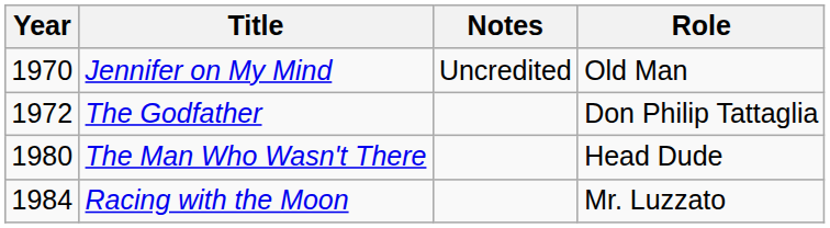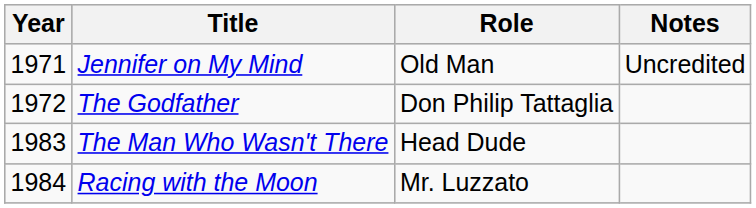 <table class="wikitable">
 <tr>
 <th>Year</th>
 <th>Title</th>
+<th>Role</th>
 <th>Notes</th>
-<th>Role</th>
 </tr>
 <tr>
-<td>1970</td>
+<td>1971</td>
 <td><em><a href='#'>Jennifer on My Mind</a></em></td>
+<td>Old Man</td>
 <td>Uncredited</td>
-<td>Old Man</td>
 </tr>
 <tr>
 <td>1972</td>
 <td><em><a href='#'>The Godfather</a></em></td>
+<td>Don Philip Tattaglia</td>
 <td></td>
-<td>Don Philip Tattaglia</td>
 </tr>
 <tr>
-<td>1980</td>
+<td>1983</td>
 <td><em><a href='#'>The Man Who Wasn't There</a></em></td>
+<td>Head Dude</td>
 <td></td>
-<td>Head Dude</td>
 </tr>
 <tr>
 <td>1984</td>
 <td><em><a href='#'>Racing with the Moon</a></em></td>
+<td>Mr. Luzzato</td>
 <td></td>
-<td>Mr. Luzzato</td>
 </tr>
 </table>
